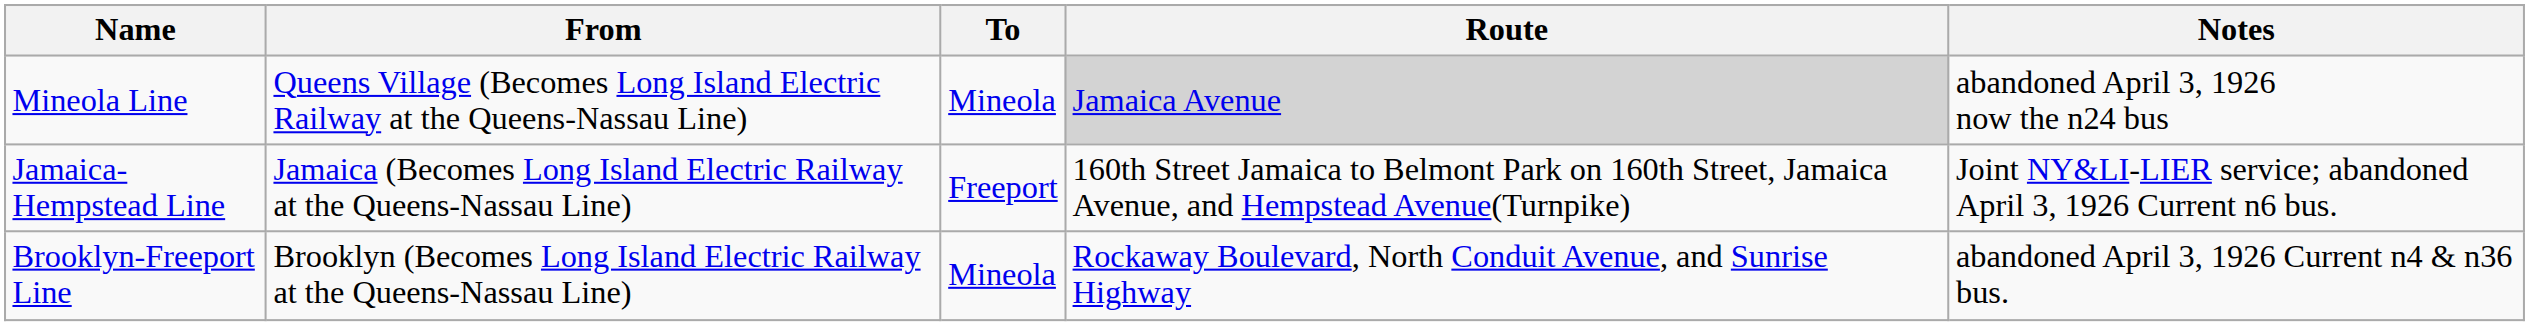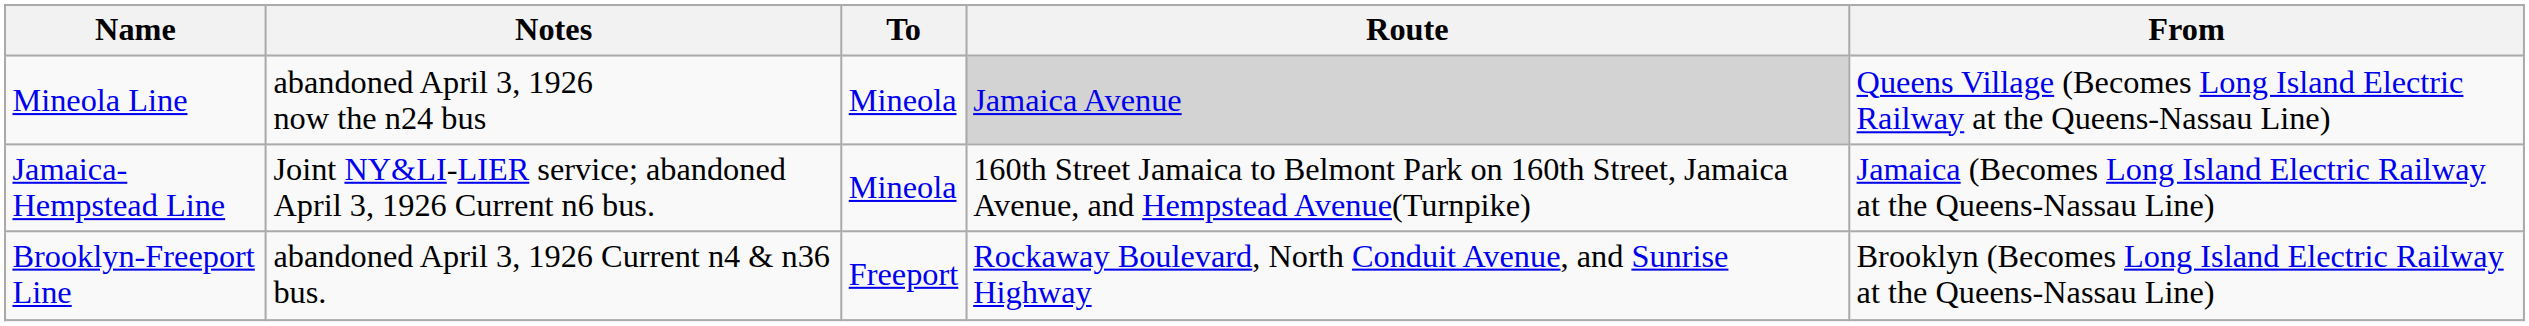 <table class=wikitable>
 <tr>
 <th>Name</th>
-<th>From</th>
+<th>Notes</th>
 <th>To</th>
 <th>Route</th>
-<th>Notes</th>
+<th>From</th>
 </tr>
 <tr>
 <td><a href='#'>Mineola Line</a></td>
-<td><a href='#'>Queens Village</a> (Becomes  <a href='#'>Long Island Electric Railway</a> at the Queens-Nassau Line)</td>
+<td>abandoned April 3, 1926<br>now the n24 bus</td>
 <td><a href='#'>Mineola</a></td>
 <td style="background: lightgrey;"><a href='#'>Jamaica Avenue</a></td>
-<td>abandoned April 3, 1926<br>now the n24 bus</td>
+<td><a href='#'>Queens Village</a> (Becomes  <a href='#'>Long Island Electric Railway</a> at the Queens-Nassau Line)</td>
 </tr>
 <tr>
 <td><a href='#'>Jamaica-Hempstead Line</a></td>
+<td>Joint <a href='#'>NY&LI</a>-<a href='#'>LIER</a> service; abandoned April 3, 1926 Current n6 bus.</td>
+<td><a href='#'>Mineola</a></td>
+<td>160th Street Jamaica to Belmont Park on 160th Street, Jamaica Avenue, and <a href='#'>Hempstead Avenue</a>(Turnpike)</td>
 <td><a href='#'>Jamaica</a> (Becomes <a href='#'>Long Island Electric Railway</a> at the Queens-Nassau Line)</td>
-<td><a href='#'>Freeport</a></td>
-<td>160th Street Jamaica to Belmont Park on 160th Street, Jamaica Avenue, and <a href='#'>Hempstead Avenue</a>(Turnpike)</td>
-<td>Joint <a href='#'>NY&LI</a>-<a href='#'>LIER</a> service; abandoned April 3, 1926 Current n6 bus.</td>
 </tr>
 <tr>
 <td><a href='#'>Brooklyn-Freeport Line</a></td>
+<td>abandoned April 3, 1926 Current n4 & n36 bus.</td>
+<td><a href='#'>Freeport</a></td>
+<td><a href='#'>Rockaway Boulevard</a>, North <a href='#'>Conduit Avenue</a>, and <a href='#'>Sunrise Highway</a>  </td>
 <td>Brooklyn (Becomes  <a href='#'>Long Island Electric Railway</a> at the Queens-Nassau Line)</td>
-<td><a href='#'>Mineola</a></td>
-<td><a href='#'>Rockaway Boulevard</a>, North <a href='#'>Conduit Avenue</a>, and <a href='#'>Sunrise Highway</a>  </td>
-<td>abandoned April 3, 1926 Current n4 & n36 bus.</td>
 </tr>
 </table>
